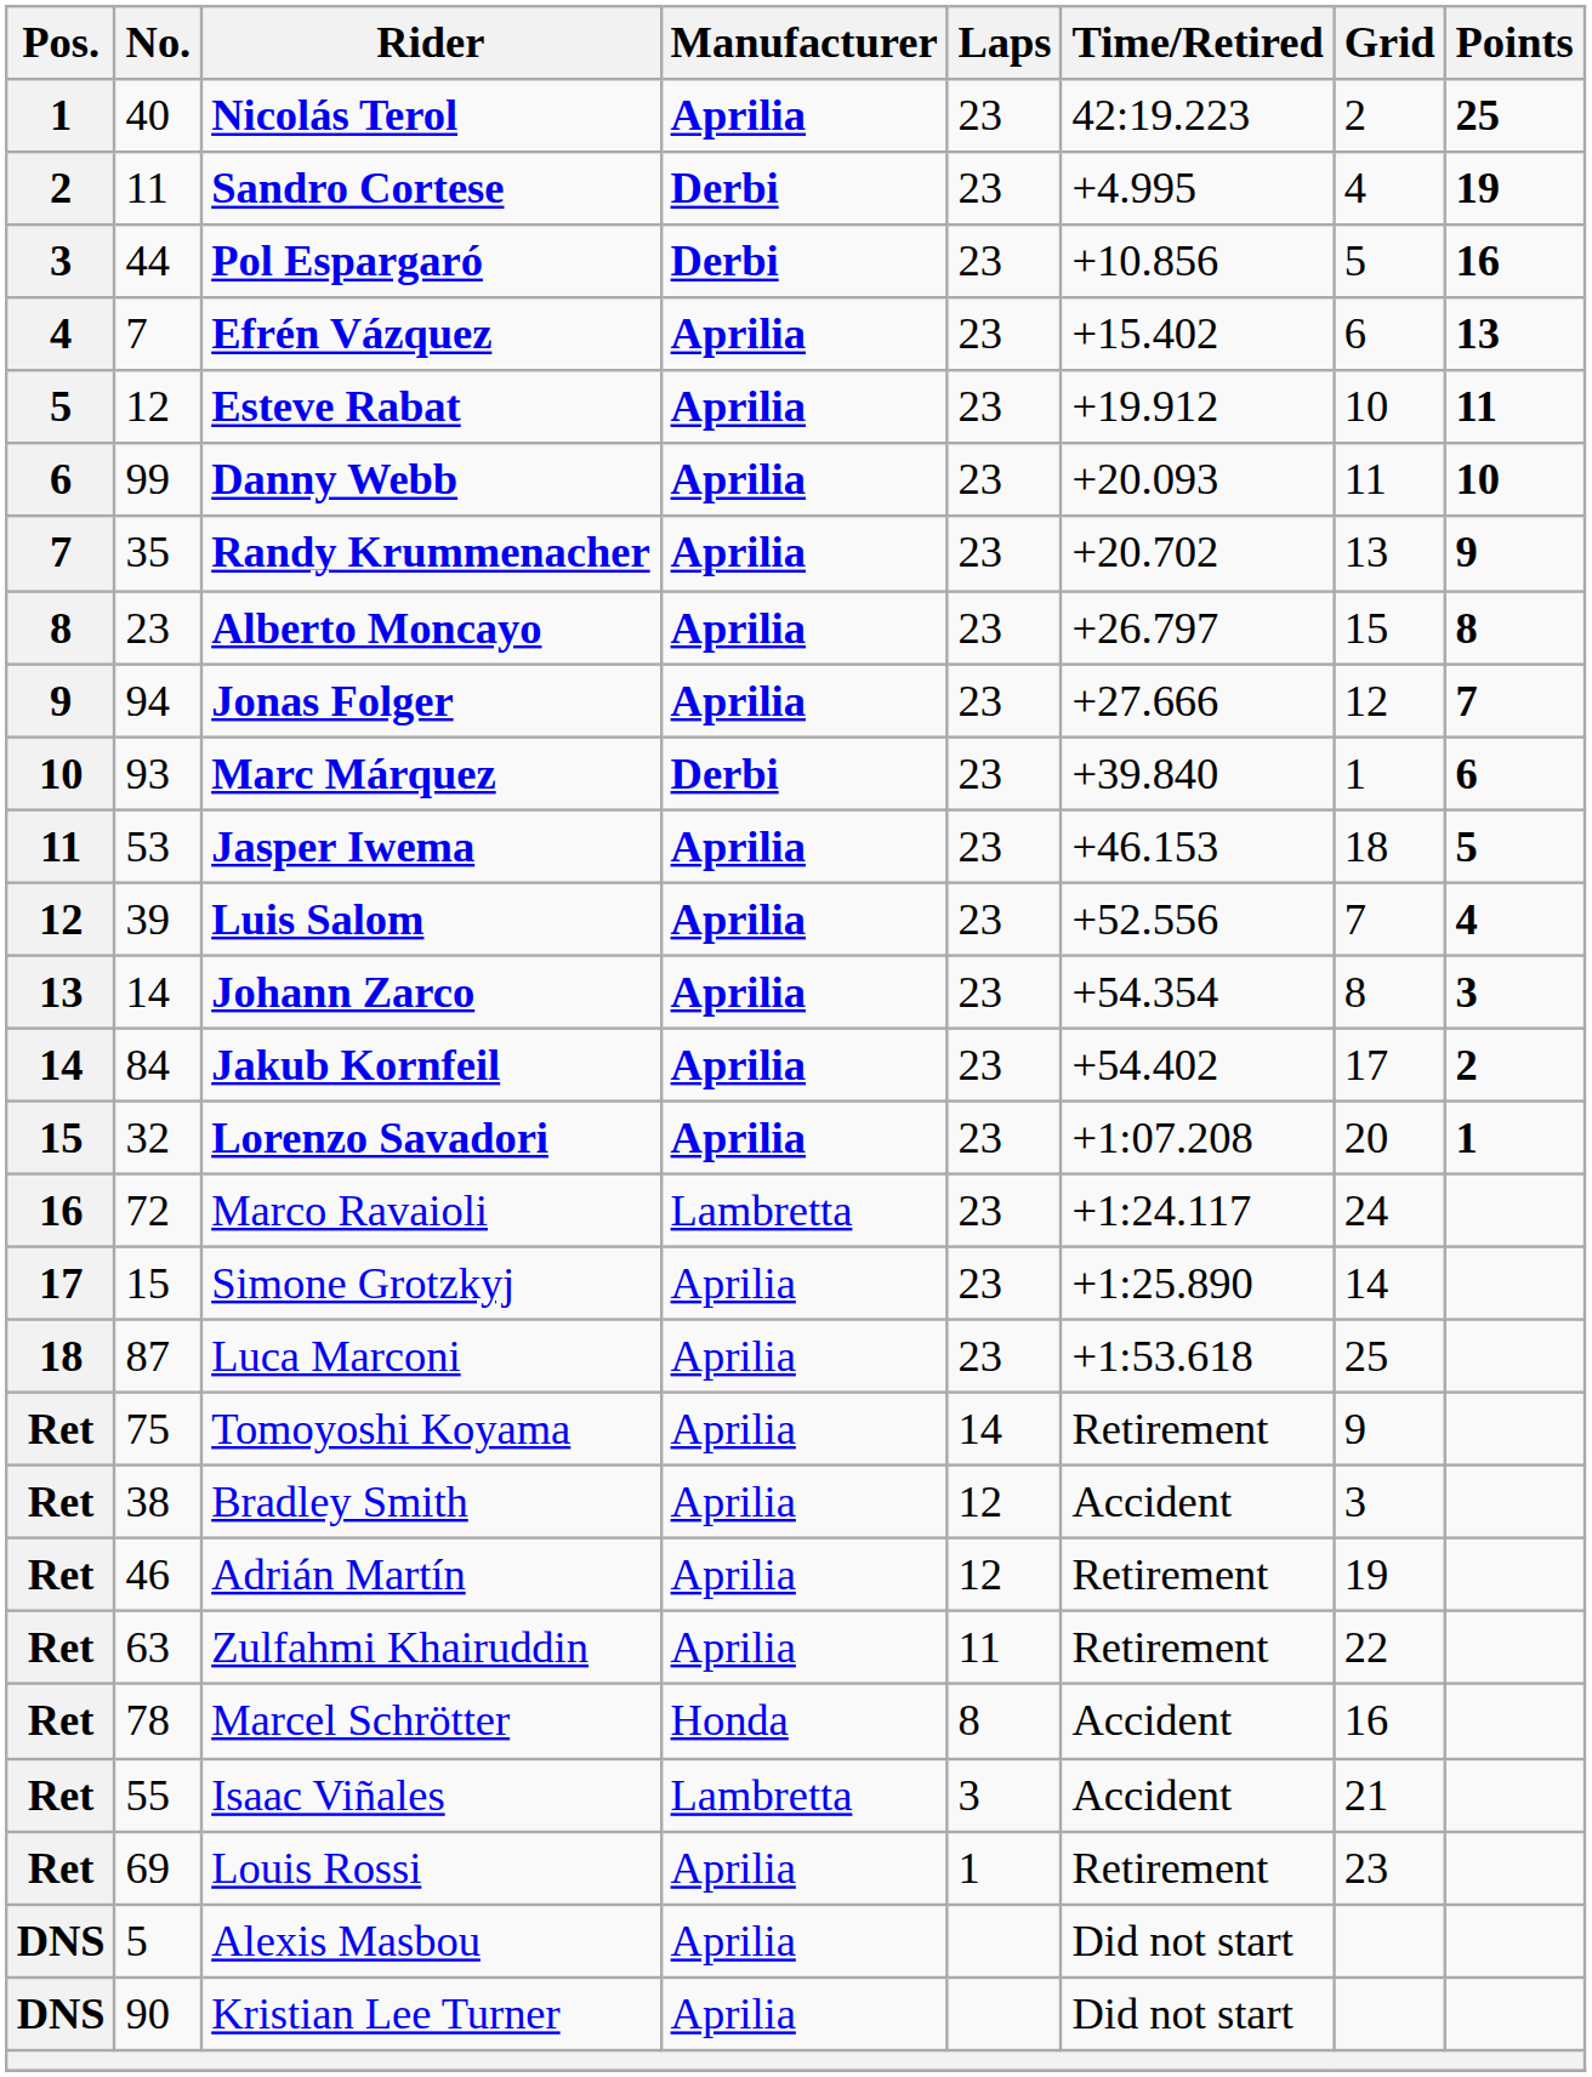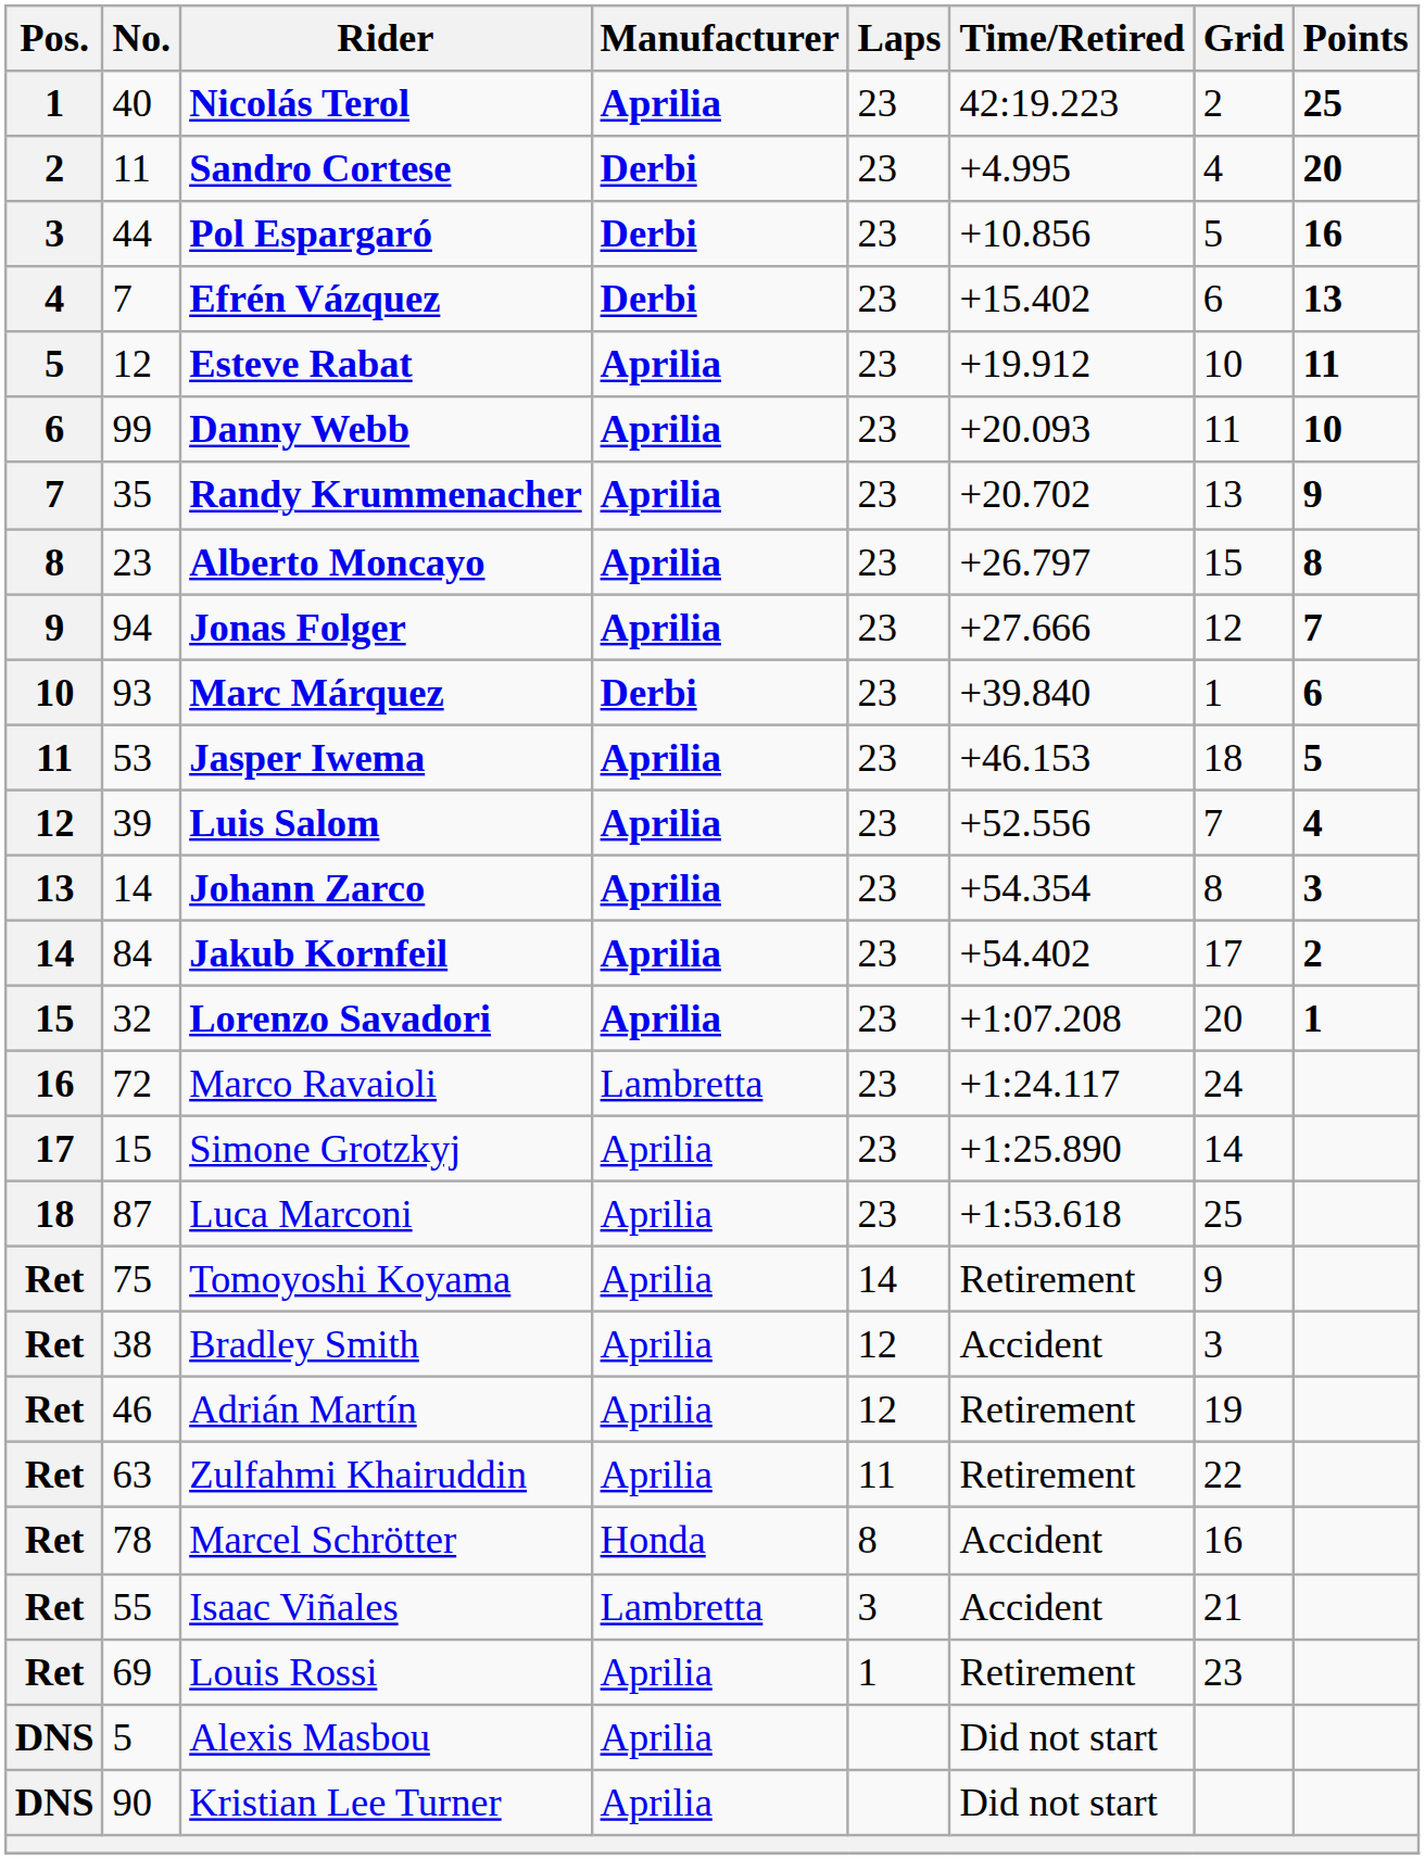 <table class="wikitable" style="font-size: 95%;">
 <tr>
 <th>Pos.</th>
 <th>No.</th>
 <th>Rider</th>
 <th>Manufacturer</th>
 <th>Laps</th>
 <th>Time/Retired</th>
 <th>Grid</th>
 <th>Points</th>
 </tr>
 <tr>
 <th>1</th>
 <td>40</td>
 <td> <strong><a href='#'>Nicolás Terol</a></strong></td>
 <td><strong><a href='#'>Aprilia</a></strong></td>
 <td>23</td>
 <td>42:19.223</td>
 <td>2</td>
 <td><strong>25</strong></td>
 </tr>
 <tr>
 <th>2</th>
 <td>11</td>
 <td> <strong><a href='#'>Sandro Cortese</a></strong></td>
 <td><strong><a href='#'>Derbi</a></strong></td>
 <td>23</td>
 <td>+4.995</td>
 <td>4</td>
-<td><strong>19</strong></td>
+<td><strong>20</strong></td>
 </tr>
 <tr>
 <th>3</th>
 <td>44</td>
 <td> <strong><a href='#'>Pol Espargaró</a></strong></td>
 <td><strong><a href='#'>Derbi</a></strong></td>
 <td>23</td>
 <td>+10.856</td>
 <td>5</td>
 <td><strong>16</strong></td>
 </tr>
 <tr>
 <th>4</th>
 <td>7</td>
 <td> <strong><a href='#'>Efrén Vázquez</a></strong></td>
-<td><strong><a href='#'>Aprilia</a></strong></td>
+<td><strong><a href='#'>Derbi</a></strong></td>
 <td>23</td>
 <td>+15.402</td>
 <td>6</td>
 <td><strong>13</strong></td>
 </tr>
 <tr>
 <th>5</th>
 <td>12</td>
 <td> <strong><a href='#'>Esteve Rabat</a></strong></td>
 <td><strong><a href='#'>Aprilia</a></strong></td>
 <td>23</td>
 <td>+19.912</td>
 <td>10</td>
 <td><strong>11</strong></td>
 </tr>
 <tr>
 <th>6</th>
 <td>99</td>
 <td> <strong><a href='#'>Danny Webb</a></strong></td>
 <td><strong><a href='#'>Aprilia</a></strong></td>
 <td>23</td>
 <td>+20.093</td>
 <td>11</td>
 <td><strong>10</strong></td>
 </tr>
 <tr>
 <th>7</th>
 <td>35</td>
 <td> <strong><a href='#'>Randy Krummenacher</a></strong></td>
 <td><strong><a href='#'>Aprilia</a></strong></td>
 <td>23</td>
 <td>+20.702</td>
 <td>13</td>
 <td><strong>9</strong></td>
 </tr>
 <tr>
 <th>8</th>
 <td>23</td>
 <td> <strong><a href='#'>Alberto Moncayo</a></strong></td>
 <td><strong><a href='#'>Aprilia</a></strong></td>
 <td>23</td>
 <td>+26.797</td>
 <td>15</td>
 <td><strong>8</strong></td>
 </tr>
 <tr>
 <th>9</th>
 <td>94</td>
 <td> <strong><a href='#'>Jonas Folger</a></strong></td>
 <td><strong><a href='#'>Aprilia</a></strong></td>
 <td>23</td>
 <td>+27.666</td>
 <td>12</td>
 <td><strong>7</strong></td>
 </tr>
 <tr>
 <th>10</th>
 <td>93</td>
 <td> <strong><a href='#'>Marc Márquez</a></strong></td>
 <td><strong><a href='#'>Derbi</a></strong></td>
 <td>23</td>
 <td>+39.840</td>
 <td>1</td>
 <td><strong>6</strong></td>
 </tr>
 <tr>
 <th>11</th>
 <td>53</td>
 <td> <strong><a href='#'>Jasper Iwema</a></strong></td>
 <td><strong><a href='#'>Aprilia</a></strong></td>
 <td>23</td>
 <td>+46.153</td>
 <td>18</td>
 <td><strong>5</strong></td>
 </tr>
 <tr>
 <th>12</th>
 <td>39</td>
 <td> <strong><a href='#'>Luis Salom</a></strong></td>
 <td><strong><a href='#'>Aprilia</a></strong></td>
 <td>23</td>
 <td>+52.556</td>
 <td>7</td>
 <td><strong>4</strong></td>
 </tr>
 <tr>
 <th>13</th>
 <td>14</td>
 <td> <strong><a href='#'>Johann Zarco</a></strong></td>
 <td><strong><a href='#'>Aprilia</a></strong></td>
 <td>23</td>
 <td>+54.354</td>
 <td>8</td>
 <td><strong>3</strong></td>
 </tr>
 <tr>
 <th>14</th>
 <td>84</td>
 <td> <strong><a href='#'>Jakub Kornfeil</a></strong></td>
 <td><strong><a href='#'>Aprilia</a></strong></td>
 <td>23</td>
 <td>+54.402</td>
 <td>17</td>
 <td><strong>2</strong></td>
 </tr>
 <tr>
 <th>15</th>
 <td>32</td>
 <td> <strong><a href='#'>Lorenzo Savadori</a></strong></td>
 <td><strong><a href='#'>Aprilia</a></strong></td>
 <td>23</td>
 <td>+1:07.208</td>
 <td>20</td>
 <td><strong>1</strong></td>
 </tr>
 <tr>
 <th>16</th>
 <td>72</td>
 <td> <a href='#'>Marco Ravaioli</a></td>
 <td><a href='#'>Lambretta</a></td>
 <td>23</td>
 <td>+1:24.117</td>
 <td>24</td>
 <td></td>
 </tr>
 <tr>
 <th>17</th>
 <td>15</td>
 <td> <a href='#'>Simone Grotzkyj</a></td>
 <td><a href='#'>Aprilia</a></td>
 <td>23</td>
 <td>+1:25.890</td>
 <td>14</td>
 <td></td>
 </tr>
 <tr>
 <th>18</th>
 <td>87</td>
 <td> <a href='#'>Luca Marconi</a></td>
 <td><a href='#'>Aprilia</a></td>
 <td>23</td>
 <td>+1:53.618</td>
 <td>25</td>
 <td></td>
 </tr>
 <tr>
 <th>Ret</th>
 <td>75</td>
 <td> <a href='#'>Tomoyoshi Koyama</a></td>
 <td><a href='#'>Aprilia</a></td>
 <td>14</td>
 <td>Retirement</td>
 <td>9</td>
 <td></td>
 </tr>
 <tr>
 <th>Ret</th>
 <td>38</td>
 <td> <a href='#'>Bradley Smith</a></td>
 <td><a href='#'>Aprilia</a></td>
 <td>12</td>
 <td>Accident</td>
 <td>3</td>
 <td></td>
 </tr>
 <tr>
 <th>Ret</th>
 <td>46</td>
 <td> <a href='#'>Adrián Martín</a></td>
 <td><a href='#'>Aprilia</a></td>
 <td>12</td>
 <td>Retirement</td>
 <td>19</td>
 <td></td>
 </tr>
 <tr>
 <th>Ret</th>
 <td>63</td>
 <td> <a href='#'>Zulfahmi Khairuddin</a></td>
 <td><a href='#'>Aprilia</a></td>
 <td>11</td>
 <td>Retirement</td>
 <td>22</td>
 <td></td>
 </tr>
 <tr>
 <th>Ret</th>
 <td>78</td>
 <td> <a href='#'>Marcel Schrötter</a></td>
 <td><a href='#'>Honda</a></td>
 <td>8</td>
 <td>Accident</td>
 <td>16</td>
 <td></td>
 </tr>
 <tr>
 <th>Ret</th>
 <td>55</td>
 <td> <a href='#'>Isaac Viñales</a></td>
 <td><a href='#'>Lambretta</a></td>
 <td>3</td>
 <td>Accident</td>
 <td>21</td>
 <td></td>
 </tr>
 <tr>
 <th>Ret</th>
 <td>69</td>
 <td> <a href='#'>Louis Rossi</a></td>
 <td><a href='#'>Aprilia</a></td>
 <td>1</td>
 <td>Retirement</td>
 <td>23</td>
 <td></td>
 </tr>
 <tr>
 <th>DNS</th>
 <td>5</td>
 <td> <a href='#'>Alexis Masbou</a></td>
 <td><a href='#'>Aprilia</a></td>
 <td></td>
 <td>Did not start</td>
 <td></td>
 <td></td>
 </tr>
 <tr>
 <th>DNS</th>
 <td>90</td>
 <td> <a href='#'>Kristian Lee Turner</a></td>
 <td><a href='#'>Aprilia</a></td>
 <td></td>
 <td>Did not start</td>
 <td></td>
 <td></td>
 </tr>
 <tr>
 <th colspan=8></th>
 </tr>
 <tr>
 </tr>
 </table>
